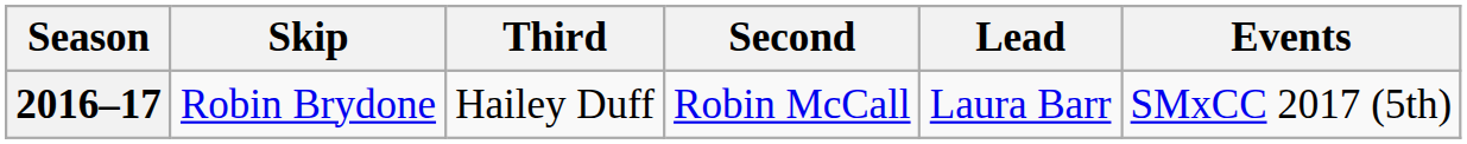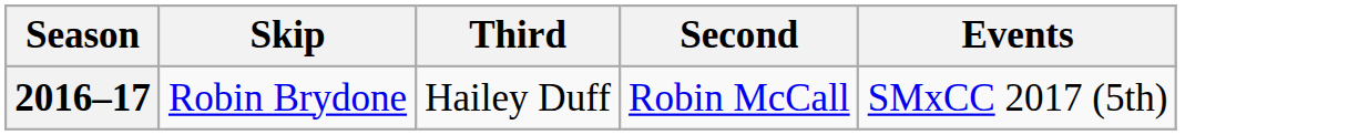 <table class="wikitable">
 <tr>
 <th scope="col">Season</th>
 <th scope="col">Skip</th>
 <th scope="col">Third</th>
 <th scope="col">Second</th>
-<th scope="col">Lead</th>
 <th scope="col">Events</th>
 </tr>
 <tr>
 <th scope="row">2016–17</th>
 <td><a href='#'>Robin Brydone</a></td>
 <td>Hailey Duff</td>
 <td><a href='#'>Robin McCall</a></td>
-<td><a href='#'>Laura Barr</a></td>
 <td><a href='#'>SMxCC</a> 2017 (5th)</td>
 </tr>
 </table>
